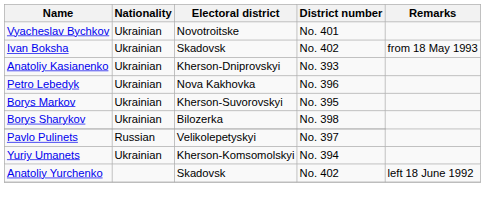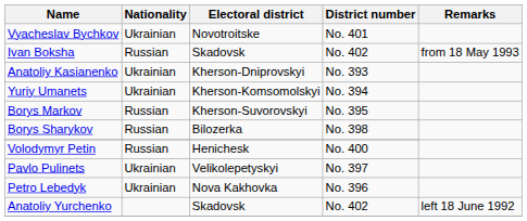 <table class="wikitable standard sortable">
 <tr>
 <th>Name</th>
 <th>Nationality</th>
 <th>Electoral district</th>
 <th>District number</th>
 <th>Remarks</th>
 </tr>
 <tr>
 <td><a href='#'>Vyacheslav Bychkov</a></td>
 <td>Ukrainian</td>
 <td>Novotroitske</td>
 <td>No. 401</td>
 <td></td>
 </tr>
 <tr>
 <td><a href='#'>Ivan Boksha</a></td>
-<td>Ukrainian</td>
+<td>Russian</td>
 <td>Skadovsk</td>
 <td>No. 402</td>
 <td>from 18 May 1993</td>
 </tr>
 <tr>
 <td><a href='#'>Anatoliy Kasianenko</a></td>
 <td>Ukrainian</td>
 <td>Kherson-Dniprovskyi</td>
 <td>No. 393</td>
 <td></td>
 </tr>
 <tr>
-<td><a href='#'>Petro Lebedyk</a></td>
+<td><a href='#'>Yuriy Umanets</a></td>
 <td>Ukrainian</td>
-<td>Nova Kakhovka</td>
-<td>No. 396</td>
+<td>Kherson-Komsomolskyi</td>
+<td>No. 394</td>
 <td></td>
 </tr>
 <tr>
 <td><a href='#'>Borys Markov</a></td>
-<td>Ukrainian</td>
+<td>Russian</td>
 <td>Kherson-Suvorovskyi</td>
 <td>No. 395</td>
 <td></td>
 </tr>
 <tr>
 <td><a href='#'>Borys Sharykov</a></td>
-<td>Ukrainian</td>
+<td>Russian</td>
 <td>Bilozerka</td>
 <td>No. 398</td>
 </tr>
 <tr>
 </tr>
 <tr>
+<td><a href='#'>Volodymyr Petin</a></td>
+<td>Russian</td>
+<td>Henichesk</td>
+<td>No. 400</td>
+<td></td>
+</tr>
+<tr>
 <td><a href='#'>Pavlo Pulinets</a></td>
-<td>Russian</td>
+<td>Ukrainian</td>
 <td>Velikolepetyskyi</td>
 <td>No. 397</td>
 <td></td>
 </tr>
 <tr>
-<td><a href='#'>Yuriy Umanets</a></td>
+<td><a href='#'>Petro Lebedyk</a></td>
 <td>Ukrainian</td>
-<td>Kherson-Komsomolskyi</td>
-<td>No. 394</td>
+<td>Nova Kakhovka</td>
+<td>No. 396</td>
 <td></td>
 </tr>
 <tr>
 <td><a href='#'>Anatoliy Yurchenko</a></td>
 <td></td>
 <td>Skadovsk</td>
 <td>No. 402</td>
 <td>left 18 June 1992</td>
 </tr>
 <tr>
 </tr>
 </table>
